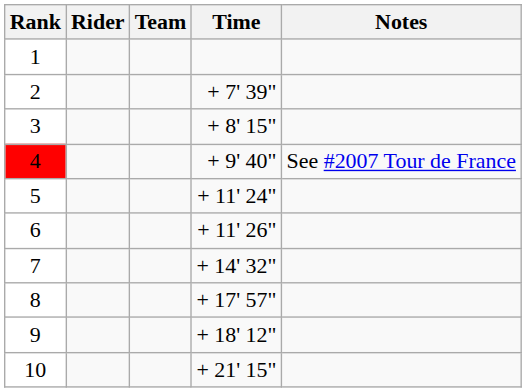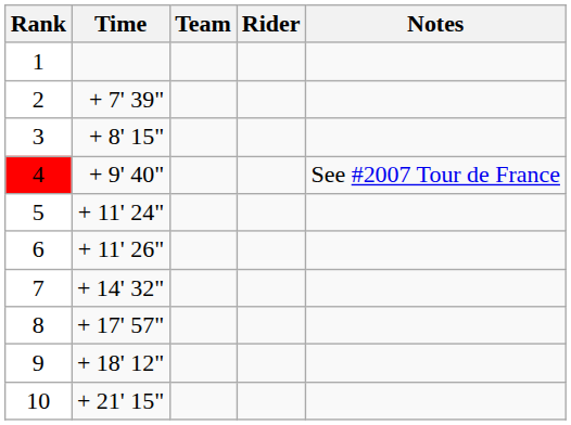 <table class="wikitable">
 <tr>
 <th>Rank</th>
+<th>Time</th>
+<th>Team</th>
 <th>Rider</th>
-<th>Team</th>
-<th>Time</th>
 <th>Notes</th>
 </tr>
 <tr>
 <td style="text-align:center;background:white">1</td>
+<td style="text-align:right;"></td>
+<td></td>
 <td nowrap> </td>
-<td></td>
-<td style="text-align:right;"></td>
 <td></td>
 </tr>
 <tr>
 <td style="text-align:center;background:white">2</td>
+<td style="text-align:right;">+ 7' 39"</td>
+<td></td>
 <td nowrap> </td>
-<td></td>
-<td style="text-align:right;">+ 7' 39"</td>
 <td></td>
 </tr>
 <tr>
 <td style="text-align:center;background:white">3</td>
+<td style="text-align:right;">+ 8' 15"</td>
+<td></td>
 <td nowrap> </td>
-<td></td>
-<td style="text-align:right;">+ 8' 15"</td>
 <td></td>
 </tr>
 <tr>
 <td style="text-align:center;background:red;">4</td>
+<td style="text-align:right;">+ 9' 40"</td>
+<td></td>
 <td nowrap></td>
-<td></td>
-<td style="text-align:right;">+ 9' 40"</td>
 <td>See <a href='#'>#2007 Tour de France</a></td>
 </tr>
 <tr>
 <td style="text-align:center;background:white">5</td>
+<td style="text-align:right;">+ 11' 24"</td>
+<td></td>
 <td nowrap></td>
-<td></td>
-<td style="text-align:right;">+ 11' 24"</td>
 <td></td>
 </tr>
 <tr>
 <td style="text-align:center;background:white">6</td>
+<td style="text-align:right;">+ 11' 26"</td>
+<td></td>
 <td nowrap> </td>
-<td></td>
-<td style="text-align:right;">+ 11' 26"</td>
 <td></td>
 </tr>
 <tr>
 <td style="text-align:center;background:white">7</td>
+<td style="text-align:right;">+ 14' 32"</td>
+<td></td>
 <td nowrap></td>
-<td></td>
-<td style="text-align:right;">+ 14' 32"</td>
 <td></td>
 </tr>
 <tr>
 <td style="text-align:center;background:white">8</td>
+<td style="text-align:right;">+ 17' 57"</td>
+<td></td>
 <td nowrap></td>
-<td></td>
-<td style="text-align:right;">+ 17' 57"</td>
 <td></td>
 </tr>
 <tr>
 <td style="text-align:center;background:white">9</td>
+<td style="text-align:right;">+ 18' 12"</td>
+<td></td>
 <td nowrap></td>
-<td></td>
-<td style="text-align:right;">+ 18' 12"</td>
 <td></td>
 </tr>
 <tr>
 <td style="text-align:center;background:white">10</td>
+<td style="text-align:right;">+ 21' 15"</td>
+<td></td>
 <td nowrap></td>
-<td></td>
-<td style="text-align:right;">+ 21' 15"</td>
 <td></td>
 </tr>
 </table>
